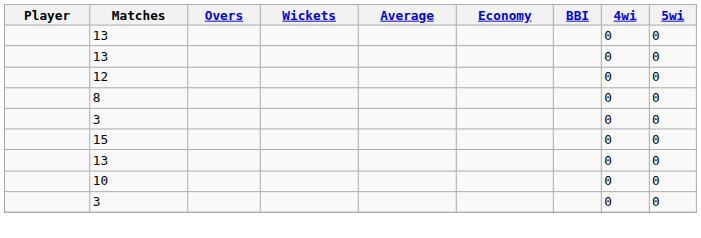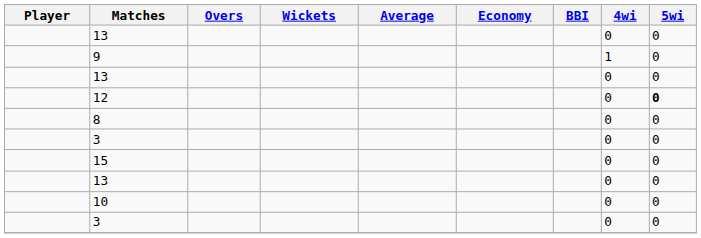 <table class="wikitable sortable" style="width:80%;">
 <tr>
 <th>Player</th>
 <th>Matches</th>
 <th><a href='#'>Overs</a></th>
 <th><a href='#'>Wickets</a></th>
 <th><a href='#'>Average</a></th>
 <th><a href='#'>Economy</a></th>
 <th><a href='#'>BBI</a></th>
 <th><a href='#'>4wi</a></th>
 <th><a href='#'>5wi</a></th>
 </tr>
 <tr>
 <td></td>
 <td>13</td>
 <td></td>
 <td></td>
 <td></td>
 <td></td>
 <td></td>
 <td>0</td>
 <td>0</td>
 </tr>
 <tr>
 <td></td>
+<td>9</td>
+<td></td>
+<td></td>
+<td></td>
+<td></td>
+<td></td>
+<td>1</td>
+<td>0</td>
+</tr>
+<tr>
+<td></td>
 <td>13</td>
 <td></td>
 <td></td>
 <td></td>
 <td></td>
 <td></td>
 <td>0</td>
 <td>0</td>
 </tr>
 <tr>
 <td></td>
 <td>12</td>
 <td></td>
 <td></td>
 <td></td>
 <td></td>
 <td></td>
 <td>0</td>
-<td>0</td>
+<td><strong>0</strong></td>
 </tr>
 <tr>
 <td></td>
 <td>8</td>
 <td></td>
 <td></td>
 <td></td>
 <td></td>
 <td></td>
 <td>0</td>
 <td>0</td>
 </tr>
 <tr>
 <td></td>
 <td>3</td>
 <td></td>
 <td></td>
 <td></td>
 <td></td>
 <td></td>
 <td>0</td>
 <td>0</td>
 </tr>
 <tr>
 <td></td>
 <td>15</td>
 <td></td>
 <td></td>
 <td></td>
 <td></td>
 <td></td>
 <td>0</td>
 <td>0</td>
 </tr>
 <tr>
 <td></td>
 <td>13</td>
 <td></td>
 <td></td>
 <td></td>
 <td></td>
 <td></td>
 <td>0</td>
 <td>0</td>
 </tr>
 <tr>
 <td></td>
 <td>10</td>
 <td></td>
 <td></td>
 <td></td>
 <td></td>
 <td></td>
 <td>0</td>
 <td>0</td>
 </tr>
 <tr>
 <td></td>
 <td>3</td>
 <td></td>
 <td></td>
 <td></td>
 <td></td>
 <td></td>
 <td>0</td>
 <td>0</td>
 </tr>
 <tr>
 </tr>
 </table>
